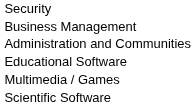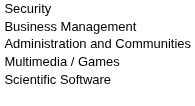 <table>
 <tr>
 <td>Security</td>
 <td></td>
 <td></td>
 <td></td>
 </tr>
 <tr>
 <td>Business Management</td>
 <td></td>
 <td></td>
 <td></td>
 </tr>
 <tr>
 <td>Administration and Communities</td>
 <td></td>
 <td></td>
 <td></td>
 </tr>
 <tr>
-<td>Educational Software</td>
-<td></td>
-<td></td>
-<td></td>
-</tr>
-<tr>
 <td>Multimedia / Games</td>
 <td></td>
 <td></td>
 <td></td>
 </tr>
 <tr>
 <td>Scientific Software</td>
 <td></td>
 <td></td>
 <td></td>
 </tr>
 </table>
